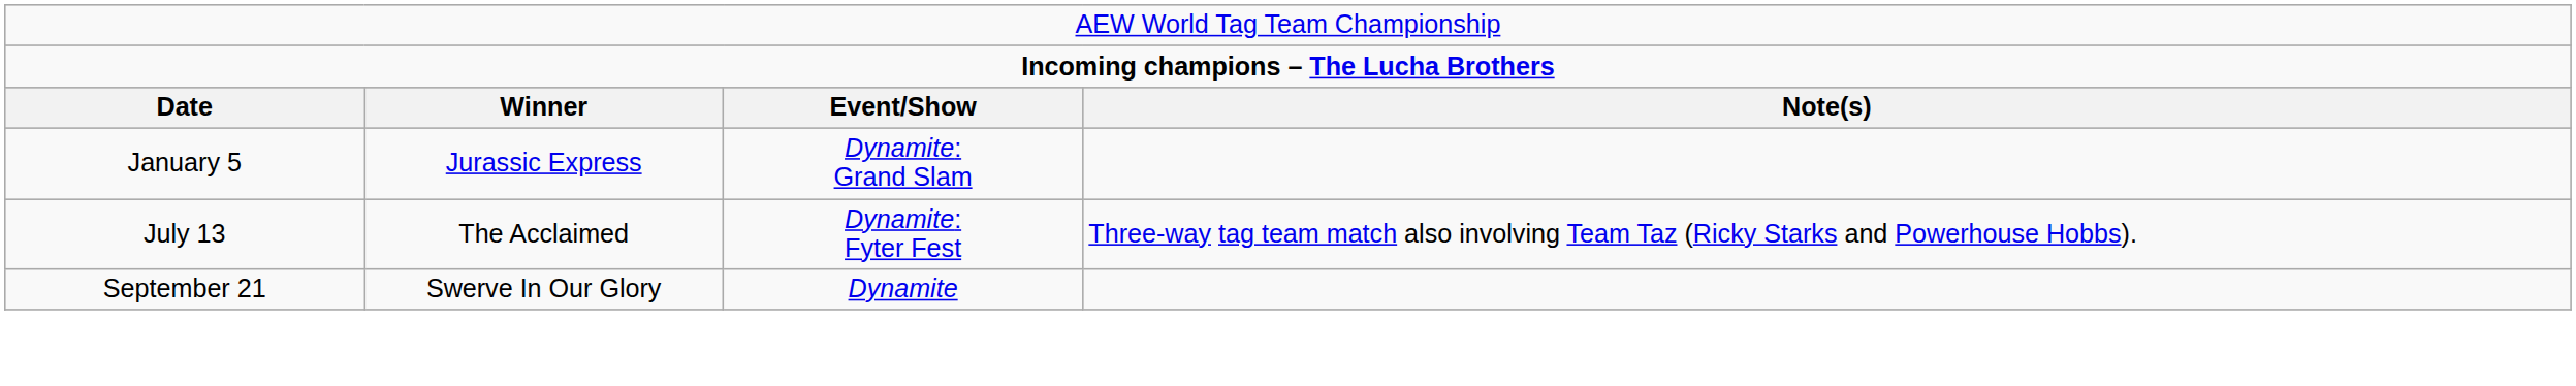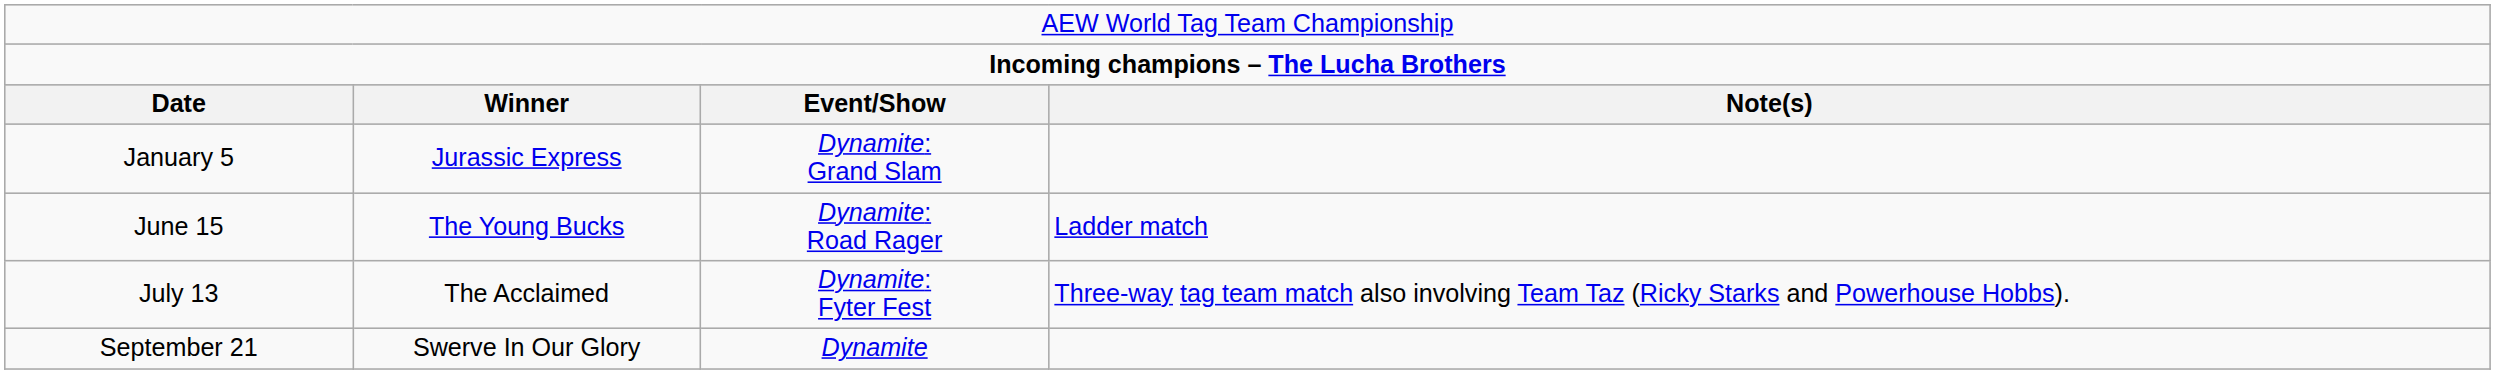 <table class="wikitable" style="text-align:center; width:100%;">
 <tr>
 <td colspan="4" style="text-align: center;"><a href='#'>AEW World Tag Team Championship</a></td>
 </tr>
 <tr>
 <td colspan="4" style="text-align: center;"><strong>Incoming champions – <a href='#'>The Lucha Brothers</a> </strong></td>
 </tr>
 <tr>
 <th width=14%>Date</th>
 <th width=14%>Winner</th>
 <th width=14%>Event/Show</th>
 <th width=58%>Note(s)</th>
 </tr>
 <tr>
 <td>January 5</td>
 <td><a href='#'>Jurassic Express</a><br></td>
 <td><a href='#'><em>Dynamite</em>:<br>Grand Slam</a></td>
 <td></td>
 </tr>
 <tr>
+<td>June 15</td>
+<td><a href='#'>The Young Bucks</a><br></td>
+<td><a href='#'><em>Dynamite</em>:<br>Road Rager</a></td>
+<td align=left><a href='#'>Ladder match</a></td>
+</tr>
+<tr>
 <td>July 13</td>
 <td>The Acclaimed<br></td>
 <td><a href='#'><em>Dynamite</em>:<br>Fyter Fest</a><br></td>
 <td align=left><a href='#'>Three-way</a> <a href='#'>tag team match</a> also involving <a href='#'>Team Taz</a> (<a href='#'>Ricky Starks</a> and <a href='#'>Powerhouse Hobbs</a>).</td>
 </tr>
 <tr>
 <td>September 21</td>
 <td>Swerve In Our Glory<br></td>
 <td><em><a href='#'>Dynamite</a></em></td>
 <td></td>
 </tr>
 </table>
